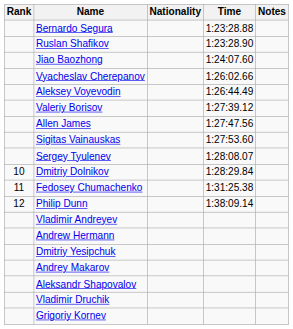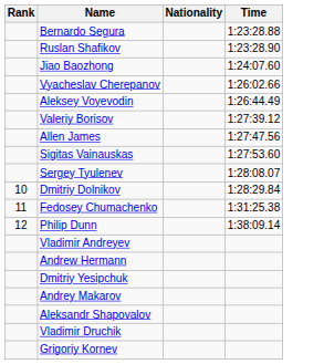 <table class="wikitable sortable" style="text-align:center">
 <tr>
 <th>Rank</th>
 <th>Name</th>
 <th>Nationality</th>
 <th>Time</th>
-<th>Notes</th>
 </tr>
 <tr>
 <td></td>
 <td align=left><a href='#'>Bernardo Segura</a></td>
 <td align=left></td>
 <td>1:23:28.88</td>
-<td></td>
 </tr>
 <tr>
 <td></td>
 <td align=left><a href='#'>Ruslan Shafikov</a></td>
 <td align=left></td>
 <td>1:23:28.90</td>
-<td></td>
 </tr>
 <tr>
 <td></td>
 <td align=left><a href='#'>Jiao Baozhong</a></td>
 <td align=left></td>
 <td>1:24:07.60</td>
-<td></td>
 </tr>
 <tr>
 <td></td>
 <td align=left><a href='#'>Vyacheslav Cherepanov</a></td>
 <td align=left></td>
 <td>1:26:02.66</td>
-<td></td>
 </tr>
 <tr>
 <td></td>
 <td align=left><a href='#'>Aleksey Voyevodin</a></td>
 <td align=left></td>
 <td>1:26:44.49</td>
-<td></td>
 </tr>
 <tr>
 <td></td>
 <td align=left><a href='#'>Valeriy Borisov</a></td>
 <td align=left></td>
 <td>1:27:39.12</td>
-<td></td>
 </tr>
 <tr>
 <td></td>
 <td align=left><a href='#'>Allen James</a></td>
 <td align=left></td>
 <td>1:27:47.56</td>
-<td></td>
 </tr>
 <tr>
 <td></td>
 <td align=left><a href='#'>Sigitas Vainauskas</a></td>
 <td align=left></td>
 <td>1:27:53.60</td>
-<td></td>
 </tr>
 <tr>
 <td></td>
 <td align=left><a href='#'>Sergey Tyulenev</a></td>
 <td align=left></td>
 <td>1:28:08.07</td>
-<td></td>
 </tr>
 <tr>
 <td>10</td>
 <td align=left><a href='#'>Dmitriy Dolnikov</a></td>
 <td align=left></td>
 <td>1:28:29.84</td>
-<td></td>
 </tr>
 <tr>
 <td>11</td>
 <td align=left><a href='#'>Fedosey Chumachenko</a></td>
 <td align=left></td>
 <td>1:31:25.38</td>
-<td></td>
 </tr>
 <tr>
 <td>12</td>
 <td align=left><a href='#'>Philip Dunn</a></td>
 <td align=left></td>
 <td>1:38:09.14</td>
-<td></td>
 </tr>
 <tr>
 <td></td>
 <td align=left><a href='#'>Vladimir Andreyev</a></td>
 <td align=left></td>
-<td></td>
 <td></td>
 </tr>
 <tr>
 <td></td>
 <td align=left><a href='#'>Andrew Hermann</a></td>
 <td align=left></td>
 <td></td>
-<td></td>
 </tr>
 <tr>
 <td></td>
 <td align=left><a href='#'>Dmitriy Yesipchuk</a></td>
 <td align=left></td>
-<td></td>
 <td></td>
 </tr>
 <tr>
 <td></td>
 <td align=left><a href='#'>Andrey Makarov</a></td>
 <td align=left></td>
 <td></td>
-<td></td>
 </tr>
 <tr>
 <td></td>
 <td align=left><a href='#'>Aleksandr Shapovalov</a></td>
 <td align=left></td>
-<td></td>
 <td></td>
 </tr>
 <tr>
 <td></td>
 <td align=left><a href='#'>Vladimir Druchik</a></td>
 <td align=left></td>
 <td></td>
-<td></td>
 </tr>
 <tr>
 <td></td>
 <td align=left><a href='#'>Grigoriy Kornev</a></td>
 <td align=left></td>
 <td></td>
-<td></td>
 </tr>
 </table>
